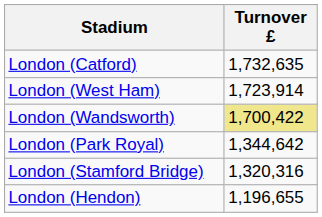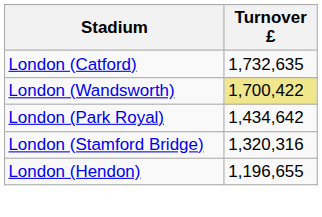 <table class="wikitable">
 <tr>
 <th width=200>Stadium</th>
 <th width=80>Turnover £</th>
 </tr>
 <tr>
 <td><a href='#'>London (Catford)</a></td>
 <td>1,732,635</td>
 </tr>
 <tr>
-<td><a href='#'>London (West Ham)</a></td>
-<td>1,723,914</td>
-</tr>
-<tr>
 <td><a href='#'>London (Wandsworth)</a></td>
 <td style="background: khaki;">1,700,422</td>
 </tr>
 <tr>
 <td><a href='#'>London (Park Royal)</a></td>
-<td>1,344,642</td>
+<td>1,434,642</td>
 </tr>
 <tr>
 <td><a href='#'>London (Stamford Bridge)</a></td>
 <td>1,320,316</td>
 </tr>
 <tr>
 <td><a href='#'>London (Hendon)</a></td>
 <td>1,196,655</td>
 </tr>
 </table>
